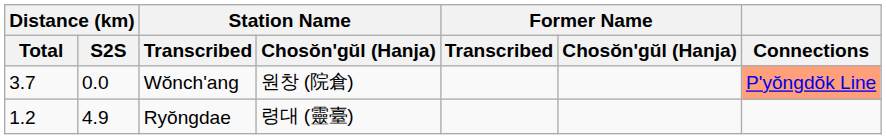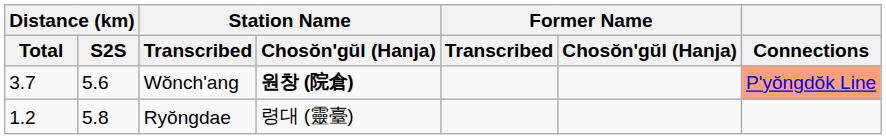 <table class="wikitable" style="font-size:90%;">
 <tr>
 <th colspan="2">Distance (km)</th>
 <th colspan="2">Station Name</th>
 <th colspan="2">Former Name</th>
 <th></th>
 </tr>
 <tr>
 <th>Total</th>
 <th>S2S</th>
 <th>Transcribed</th>
 <th>Chosŏn'gŭl (Hanja)</th>
 <th>Transcribed</th>
 <th>Chosŏn'gŭl (Hanja)</th>
 <th>Connections</th>
 </tr>
 <tr>
 <td>3.7</td>
-<td>0.0</td>
+<td>5.6</td>
 <td>Wŏnch'ang</td>
-<td>원창 (院倉)</td>
+<td><strong>원창 (院倉)</strong></td>
 <td></td>
 <td></td>
 <td style="background: lightsalmon;"><a href='#'>P'yŏngdŏk Line</a></td>
 </tr>
 <tr>
 <td>1.2</td>
-<td>4.9</td>
+<td>5.8</td>
 <td>Ryŏngdae</td>
 <td>령대 (靈臺)</td>
 <td></td>
 <td></td>
 <td></td>
 </tr>
 </table>
